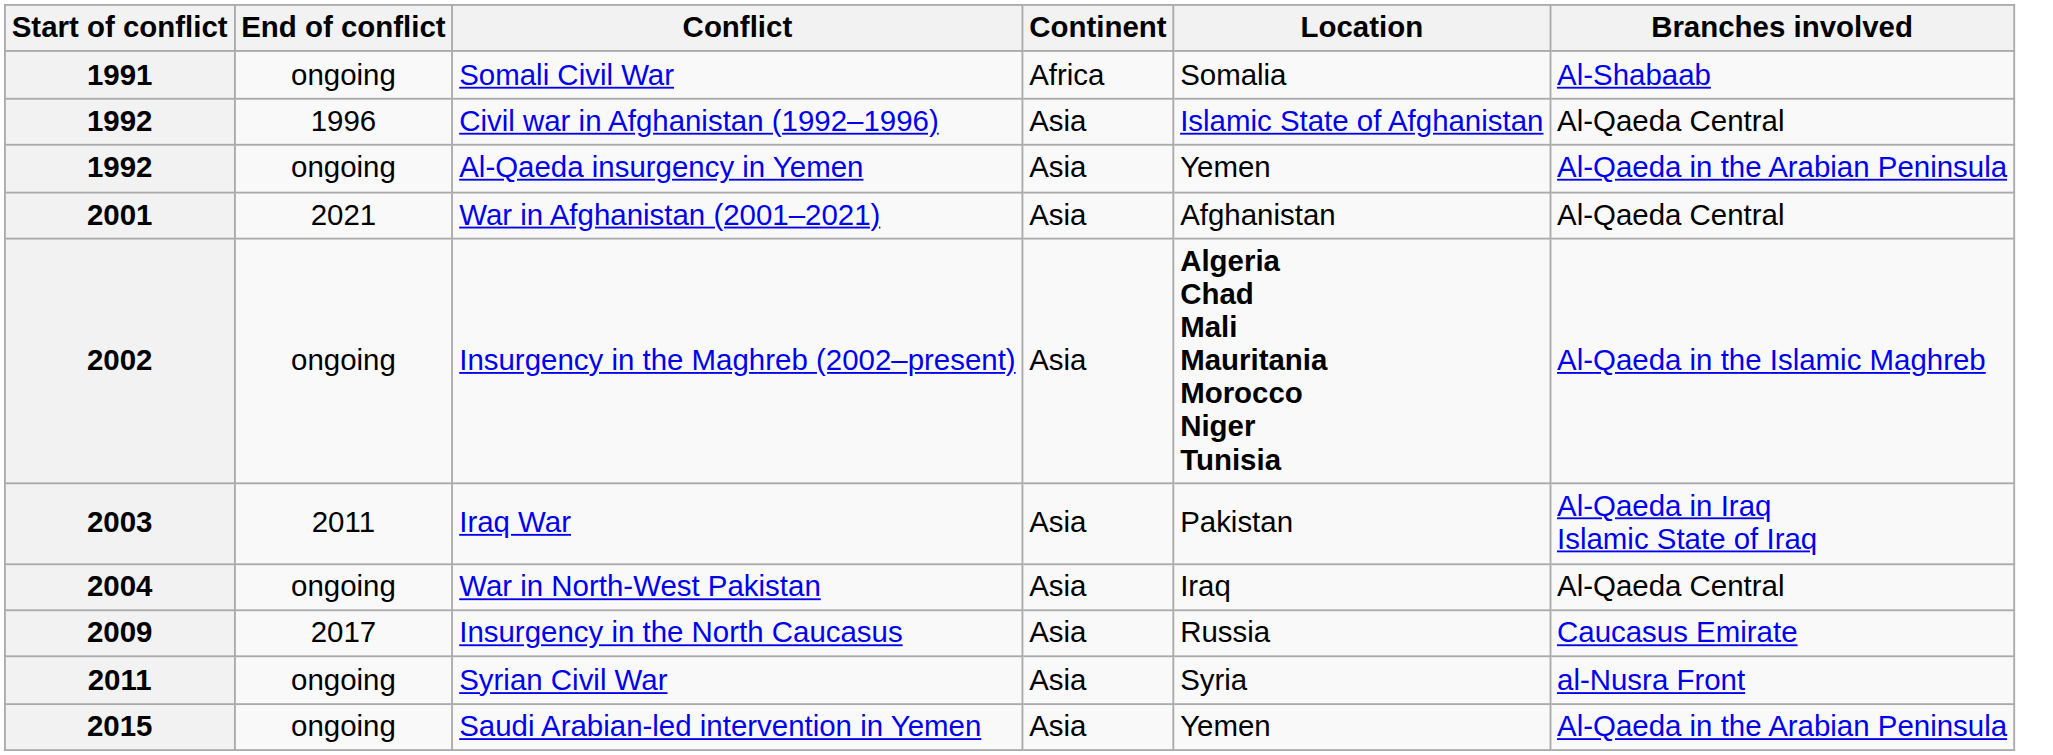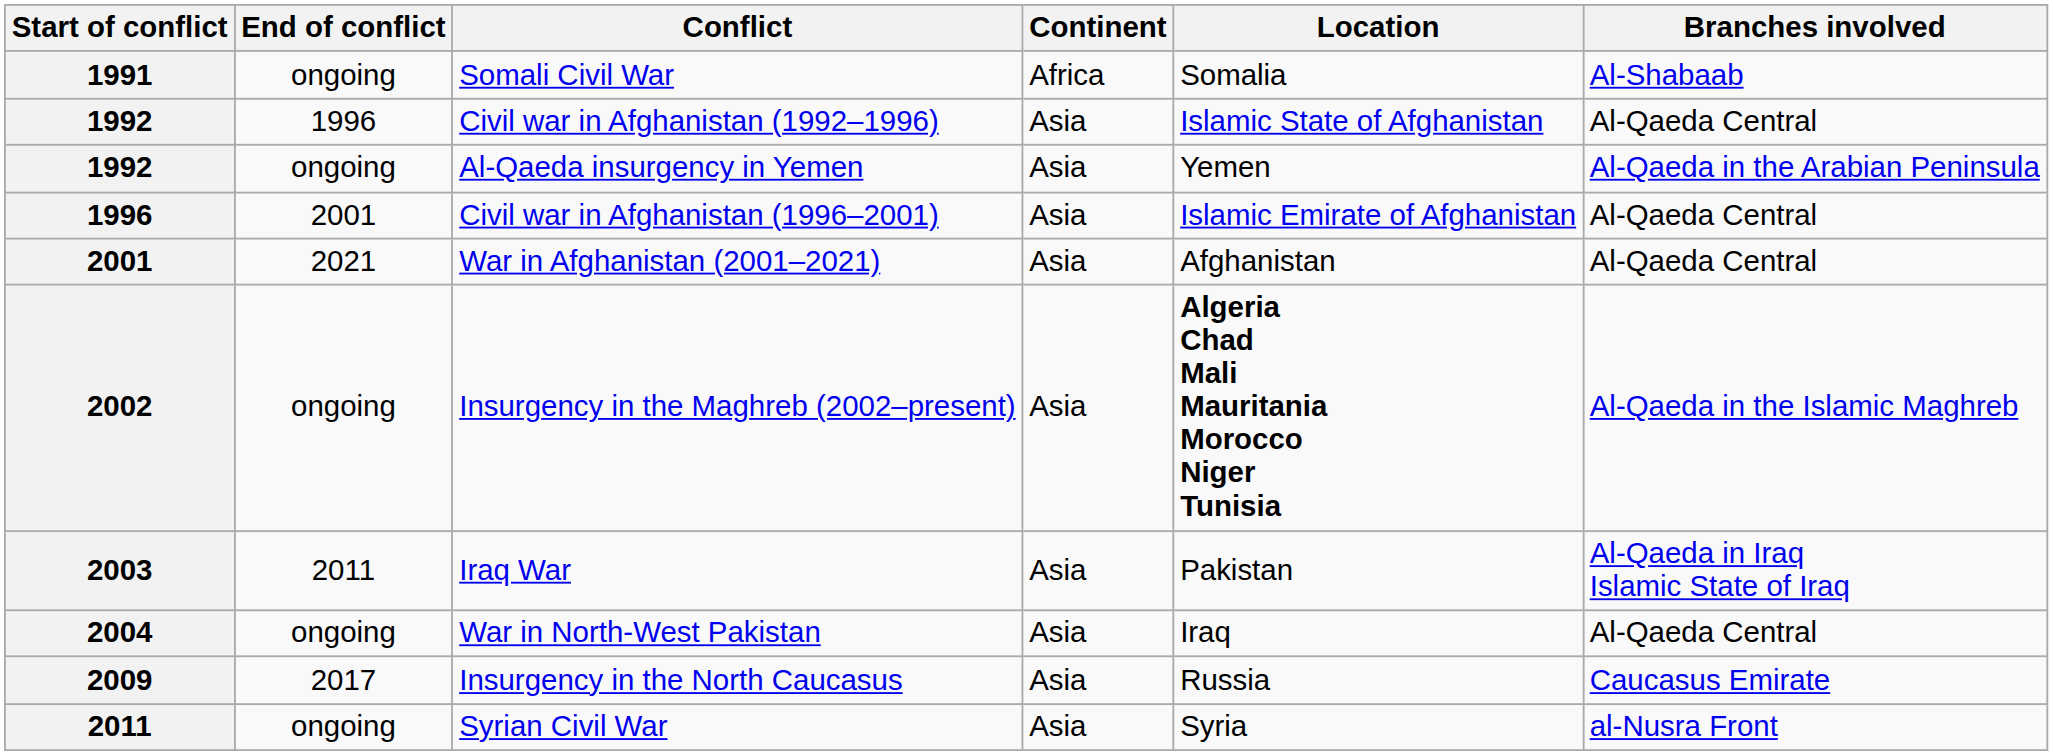 <table class="wikitable sortable">
 <tr>
 <th scope="col">Start of conflict</th>
 <th scope="col">End of conflict</th>
 <th scope="col">Conflict</th>
 <th scope="col">Continent</th>
 <th scope="col">Location</th>
 <th scope="col">Branches involved</th>
 </tr>
 <tr>
 <th scope="row" align=center>1991</th>
 <td align=center>ongoing</td>
 <td><a href='#'>Somali Civil War</a></td>
 <td>Africa</td>
 <td>Somalia</td>
 <td><a href='#'>Al-Shabaab</a></td>
 </tr>
 <tr>
 <th scope="row" align=center>1992</th>
 <td align=center>1996</td>
 <td><a href='#'>Civil war in Afghanistan (1992–1996)</a></td>
 <td>Asia</td>
 <td><a href='#'>Islamic State of Afghanistan</a></td>
 <td>Al-Qaeda Central</td>
 </tr>
 <tr>
 <th scope="row" align=center>1992</th>
 <td align=center>ongoing</td>
 <td><a href='#'>Al-Qaeda insurgency in Yemen</a></td>
 <td>Asia</td>
 <td>Yemen</td>
 <td><a href='#'>Al-Qaeda in the Arabian Peninsula</a></td>
+</tr>
+<tr>
+<th scope="row" align=center>1996</th>
+<td align=center>2001</td>
+<td><a href='#'>Civil war in Afghanistan (1996–2001)</a></td>
+<td>Asia</td>
+<td><a href='#'>Islamic Emirate of Afghanistan</a></td>
+<td>Al-Qaeda Central</td>
 </tr>
 <tr>
 <th scope="row" align=center>2001</th>
 <td align=center>2021</td>
 <td><a href='#'>War in Afghanistan (2001–2021)</a></td>
 <td>Asia</td>
 <td>Afghanistan</td>
 <td>Al-Qaeda Central</td>
 </tr>
 <tr>
 <th scope="row" align=center>2002</th>
 <td align=center>ongoing</td>
 <td><a href='#'>Insurgency in the Maghreb (2002–present)</a></td>
 <td>Asia</td>
 <td><strong>Algeria<br>Chad<br>Mali<br>Mauritania<br>Morocco<br>Niger<br>Tunisia</strong></td>
 <td><a href='#'>Al-Qaeda in the Islamic Maghreb</a></td>
 </tr>
 <tr>
 <th scope="row" align=center>2003</th>
 <td align=center>2011</td>
 <td><a href='#'>Iraq War</a></td>
 <td>Asia</td>
 <td>Pakistan</td>
 <td><a href='#'>Al-Qaeda in Iraq</a><br><a href='#'>Islamic State of Iraq</a></td>
 </tr>
 <tr>
 <th scope="row" align=center>2004</th>
 <td align=center>ongoing</td>
 <td><a href='#'>War in North-West Pakistan</a></td>
 <td>Asia</td>
 <td>Iraq</td>
 <td>Al-Qaeda Central</td>
 </tr>
 <tr>
 <th scope="row" align=center>2009</th>
 <td align=center>2017</td>
 <td><a href='#'>Insurgency in the North Caucasus</a></td>
 <td>Asia</td>
 <td>Russia</td>
 <td><a href='#'>Caucasus Emirate</a></td>
 </tr>
 <tr>
 <th scope="row" align=center>2011</th>
 <td align=center>ongoing</td>
 <td><a href='#'>Syrian Civil War</a></td>
 <td>Asia</td>
 <td>Syria</td>
 <td><a href='#'>al-Nusra Front</a></td>
 </tr>
-<tr>
-<th scope="row" align=center>2015</th>
-<td align=center>ongoing</td>
-<td><a href='#'>Saudi Arabian-led intervention in Yemen</a></td>
-<td>Asia</td>
-<td>Yemen</td>
-<td><a href='#'>Al-Qaeda in the Arabian Peninsula</a></td>
-</tr>
 </table>
